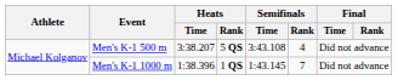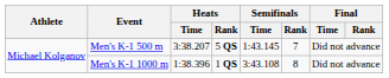 <table class=wikitable style="font-size:90%">
 <tr>
 <th rowspan="2">Athlete</th>
 <th rowspan="2">Event</th>
 <th colspan="2">Heats</th>
 <th colspan="2">Semifinals</th>
 <th colspan="2">Final</th>
 </tr>
 <tr style="font-size:95%">
 <th>Time</th>
 <th>Rank</th>
 <th>Time</th>
 <th>Rank</th>
 <th>Time</th>
 <th>Rank</th>
 </tr>
 <tr align=center>
 <td align=left rowspan=2><a href='#'>Michael Kolganov</a></td>
 <td align=left><a href='#'>Men's K-1 500 m</a></td>
 <td>3:38.207</td>
 <td>5 <strong>QS</strong></td>
-<td>3:43.108</td>
-<td>4</td>
+<td>1:43.145</td>
+<td>7</td>
 <td colspan=2>Did not advance</td>
 </tr>
 <tr align=center>
 <td align=left><a href='#'>Men's K-1 1000 m</a></td>
 <td>1:38.396</td>
 <td>1 <strong>QS</strong></td>
-<td>1:43.145</td>
-<td>7</td>
+<td>3:43.108</td>
+<td>8</td>
 <td colspan=2>Did not advance</td>
 </tr>
 </table>
